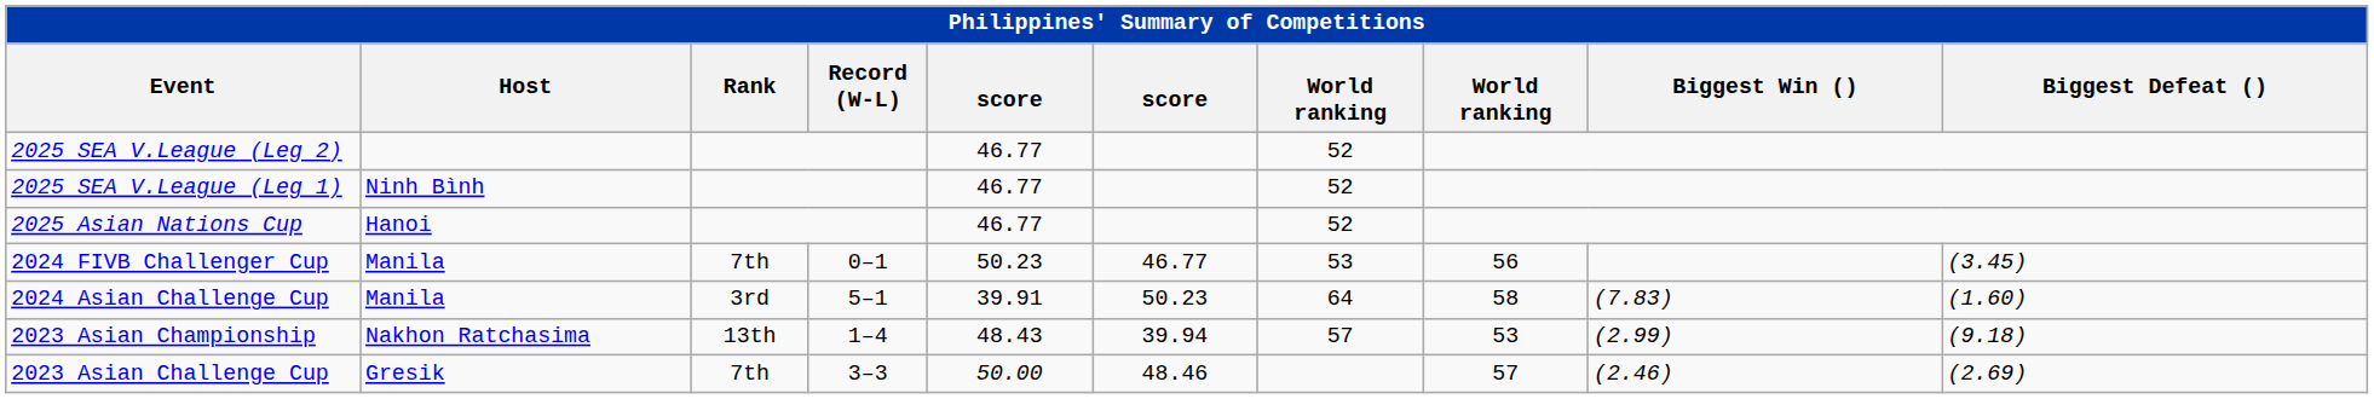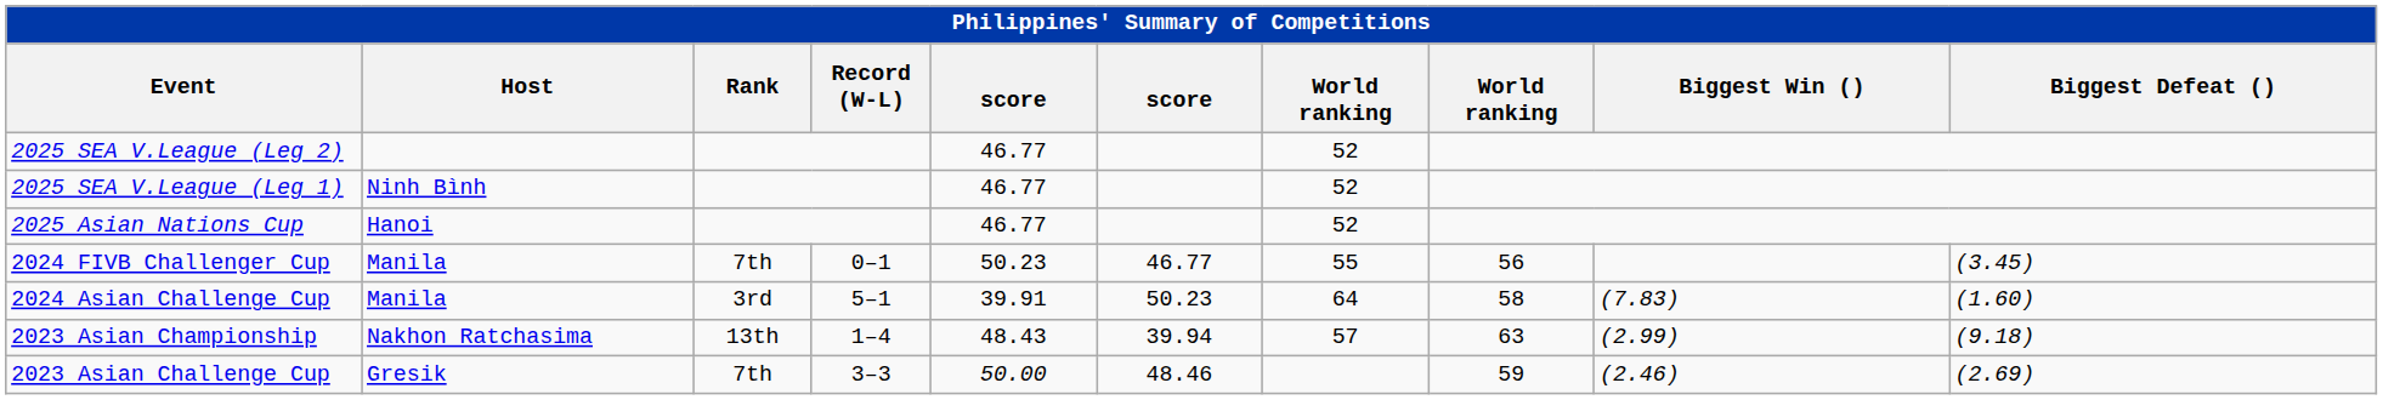 <table class="wikitable sortable" style="text-align:center;font-size: 90%">
 <tr>
 <th colspan="10" style="background: #0038A8; color: #FFFFFF;">Philippines' Summary of Competitions</th>
 </tr>
 <tr>
 <th width=15%;>Event</th>
 <th width=14%;>Host</th>
 <th width=5%;>Rank</th>
 <th width=5%;>Record<br>(W-L)</th>
 <th width=7%;><br> score</th>
 <th width=7%;><br> score</th>
 <th width=7%;><br>World ranking</th>
 <th width=7%;><br>World ranking</th>
 <th>Biggest Win ()</th>
 <th>Biggest Defeat ()</th>
 </tr>
 <tr>
 <td style="text-align:left"><em><a href='#'>2025 SEA V.League (Leg 2)</a></em></td>
 <td style="text-align:left"> </td>
 <td style="text-align:center" colspan="2"></td>
 <td style="text-align:center">46.77</td>
 <td style="text-align:center"></td>
 <td style="text-align:center">52</td>
 <td style="text-align:center" colspan="3"></td>
 </tr>
 <tr>
 <td style="text-align:left"><em><a href='#'>2025 SEA V.League (Leg 1)</a></em></td>
 <td style="text-align:left"> <a href='#'>Ninh Bình</a></td>
 <td style="text-align:center" colspan="2"></td>
 <td style="text-align:center">46.77</td>
 <td style="text-align:center"></td>
 <td style="text-align:center">52</td>
 <td style="text-align:center" colspan="3"></td>
 </tr>
 <tr>
 <td style="text-align:left"><em><a href='#'>2025 Asian Nations Cup</a></em></td>
 <td style="text-align:left"> <a href='#'>Hanoi</a></td>
 <td style="text-align:center" colspan="2"></td>
 <td style="text-align:center">46.77</td>
 <td style="text-align:center"></td>
 <td style="text-align:center">52</td>
 <td style="text-align:center" colspan="3"></td>
 </tr>
 <tr>
 <td style="text-align:left"><a href='#'>2024 FIVB Challenger Cup</a></td>
 <td style="text-align:left"> <a href='#'>Manila</a></td>
 <td style="text-align:center">7th</td>
 <td style="text-align:center">0–1</td>
 <td style="text-align:center">50.23</td>
 <td style="text-align:center">46.77 </td>
-<td style="text-align:center">53</td>
+<td style="text-align:center">55</td>
 <td style="text-align:center">56 </td>
 <td></td>
 <td style="text-align:left"> <em>(3.45)</em> </td>
 </tr>
 <tr>
 <td style="text-align:left"><a href='#'>2024 Asian Challenge Cup</a></td>
 <td style="text-align:left"> <a href='#'>Manila</a></td>
 <td style="text-align:center">3rd</td>
 <td style="text-align:center">5–1</td>
 <td style="text-align:center">39.91</td>
 <td style="text-align:center">50.23 </td>
 <td style="text-align:center">64</td>
 <td style="text-align:center">58 </td>
 <td style="text-align:left"> <em>(7.83)</em> </td>
 <td style="text-align:left"> <em>(1.60)</em> </td>
 </tr>
 <tr>
 <td style="text-align:left"><a href='#'>2023 Asian Championship</a></td>
 <td style="text-align:left"> <a href='#'>Nakhon Ratchasima</a></td>
 <td style="text-align:center">13th</td>
 <td style="text-align:center">1–4</td>
 <td style="text-align:center">48.43</td>
 <td style="text-align:center">39.94 </td>
 <td style="text-align:center">57</td>
-<td style="text-align:center">53 </td>
+<td style="text-align:center">63 </td>
 <td style="text-align:left"> <em>(2.99)</em> </td>
 <td style="text-align:left"> <em>(9.18)</em> </td>
 </tr>
 <tr>
 <td style="text-align:left"><a href='#'>2023 Asian Challenge Cup</a></td>
 <td style="text-align:left"> <a href='#'>Gresik</a></td>
 <td style="text-align:center">7th</td>
 <td style="text-align:center">3–3</td>
 <td style="text-align:center"><em>50.00</em></td>
 <td style="text-align:center">48.46 </td>
 <td style="text-align:center"></td>
-<td style="text-align:center">57 </td>
+<td style="text-align:center">59 </td>
 <td style="text-align:left"> <em>(2.46)</em> </td>
 <td style="text-align:left"> <em>(2.69)</em> </td>
 </tr>
 </table>
